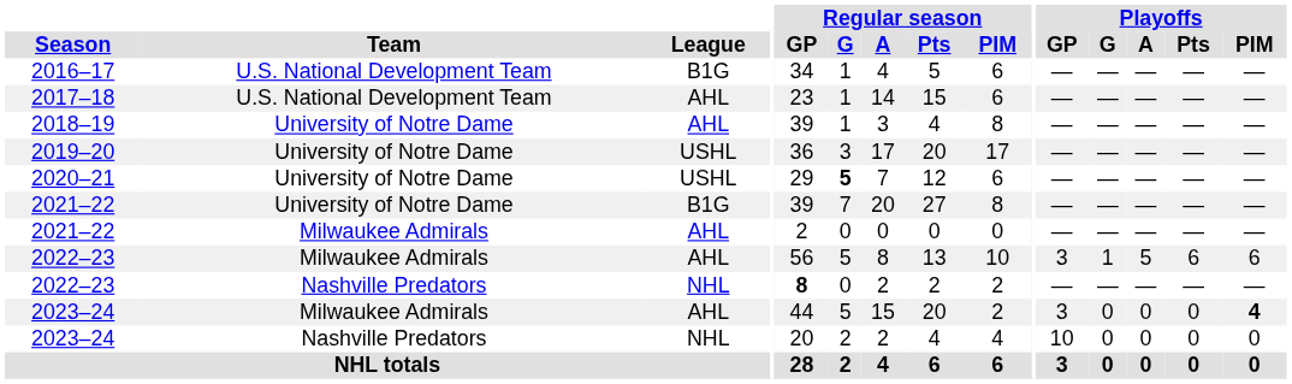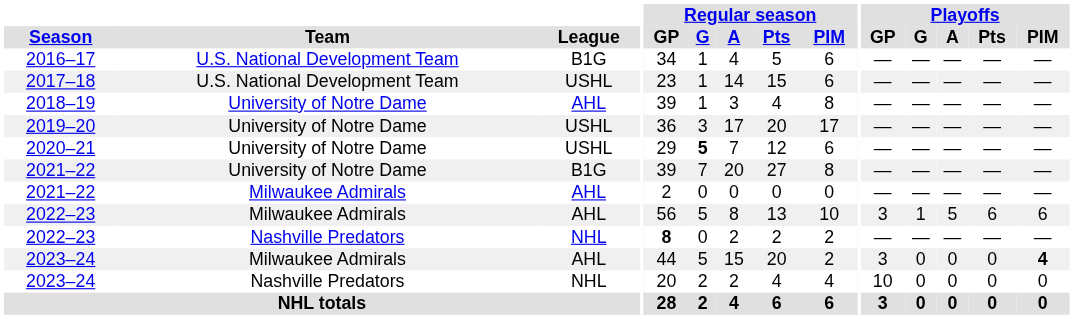 <table border="0" cellpadding="1" cellspacing="0" style="text-align:center; width:60em">
 <tr bgcolor="#e0e0e0">
 <th colspan="3" bgcolor="#ffffff"></th>
 <th rowspan="100" bgcolor="#ffffff"></th>
 <th colspan="5"><a href='#'>Regular season</a></th>
 <th rowspan="100" bgcolor="#ffffff"></th>
 <th colspan="5"><a href='#'>Playoffs</a></th>
 </tr>
 <tr bgcolor="#e0e0e0">
 <th><a href='#'>Season</a></th>
 <th>Team</th>
 <th>League</th>
 <th>GP</th>
 <th><a href='#'>G</a></th>
 <th><a href='#'>A</a></th>
 <th><a href='#'>Pts</a></th>
 <th><a href='#'>PIM</a></th>
 <th>GP</th>
 <th>G</th>
 <th>A</th>
 <th>Pts</th>
 <th>PIM</th>
 </tr>
 <tr>
 <td><a href='#'>2016–17</a></td>
 <td><a href='#'>U.S. National Development Team</a></td>
 <td>B1G</td>
 <td>34</td>
 <td>1</td>
 <td>4</td>
 <td>5</td>
 <td>6</td>
 <td>—</td>
 <td>—</td>
 <td>—</td>
 <td>—</td>
 <td>—</td>
 </tr>
 <tr bgcolor="#f0f0f0">
 <td><a href='#'>2017–18</a></td>
 <td>U.S. National Development Team</td>
-<td>AHL</td>
+<td>USHL</td>
 <td>23</td>
 <td>1</td>
 <td>14</td>
 <td>15</td>
 <td>6</td>
 <td>—</td>
 <td>—</td>
 <td>—</td>
 <td>—</td>
 <td>—</td>
 </tr>
 <tr>
 <td><a href='#'>2018–19</a></td>
 <td><a href='#'>University of Notre Dame</a></td>
 <td><a href='#'>AHL</a></td>
 <td>39</td>
 <td>1</td>
 <td>3</td>
 <td>4</td>
 <td>8</td>
 <td>—</td>
 <td>—</td>
 <td>—</td>
 <td>—</td>
 <td>—</td>
 </tr>
 <tr bgcolor="#f0f0f0">
 <td><a href='#'>2019–20</a></td>
 <td>University of Notre Dame</td>
 <td>USHL</td>
 <td>36</td>
 <td>3</td>
 <td>17</td>
 <td>20</td>
 <td>17</td>
 <td>—</td>
 <td>—</td>
 <td>—</td>
 <td>—</td>
 <td>—</td>
 </tr>
 <tr>
 <td><a href='#'>2020–21</a></td>
 <td>University of Notre Dame</td>
 <td>USHL</td>
 <td>29</td>
 <td><strong>5</strong></td>
 <td>7</td>
 <td>12</td>
 <td>6</td>
 <td>—</td>
 <td>—</td>
 <td>—</td>
 <td>—</td>
 <td>—</td>
 </tr>
 <tr bgcolor="#f0f0f0">
 <td><a href='#'>2021–22</a></td>
 <td>University of Notre Dame</td>
 <td>B1G</td>
 <td>39</td>
 <td>7</td>
 <td>20</td>
 <td>27</td>
 <td>8</td>
 <td>—</td>
 <td>—</td>
 <td>—</td>
 <td>—</td>
 <td>—</td>
 </tr>
 <tr>
 <td><a href='#'>2021–22</a></td>
 <td><a href='#'>Milwaukee Admirals</a></td>
 <td><a href='#'>AHL</a></td>
 <td>2</td>
 <td>0</td>
 <td>0</td>
 <td>0</td>
 <td>0</td>
 <td>—</td>
 <td>—</td>
 <td>—</td>
 <td>—</td>
 <td>—</td>
 </tr>
 <tr bgcolor="#f0f0f0">
 <td><a href='#'>2022–23</a></td>
 <td>Milwaukee Admirals</td>
 <td>AHL</td>
 <td>56</td>
 <td>5</td>
 <td>8</td>
 <td>13</td>
 <td>10</td>
 <td>3</td>
 <td>1</td>
 <td>5</td>
 <td>6</td>
 <td>6</td>
 </tr>
 <tr>
 <td><a href='#'>2022–23</a></td>
 <td><a href='#'>Nashville Predators</a></td>
 <td><a href='#'>NHL</a></td>
 <td><strong>8</strong></td>
 <td>0</td>
 <td>2</td>
 <td>2</td>
 <td>2</td>
 <td>—</td>
 <td>—</td>
 <td>—</td>
 <td>—</td>
 <td>—</td>
 </tr>
 <tr bgcolor="#f0f0f0">
 <td><a href='#'>2023–24</a></td>
 <td>Milwaukee Admirals</td>
 <td>AHL</td>
 <td>44</td>
 <td>5</td>
 <td>15</td>
 <td>20</td>
 <td>2</td>
 <td>3</td>
 <td>0</td>
 <td>0</td>
 <td>0</td>
 <td><strong>4</strong></td>
 </tr>
 <tr>
 <td><a href='#'>2023–24</a></td>
 <td>Nashville Predators</td>
 <td>NHL</td>
 <td>20</td>
 <td>2</td>
 <td>2</td>
 <td>4</td>
 <td>4</td>
 <td>10</td>
 <td>0</td>
 <td>0</td>
 <td>0</td>
 <td>0</td>
 </tr>
 <tr bgcolor="#e0e0e0">
 <th colspan="3">NHL totals</th>
 <th>28</th>
 <th>2</th>
 <th>4</th>
 <th>6</th>
 <th>6</th>
 <th>3</th>
 <th>0</th>
 <th>0</th>
 <th>0</th>
 <th>0</th>
 </tr>
 </table>
